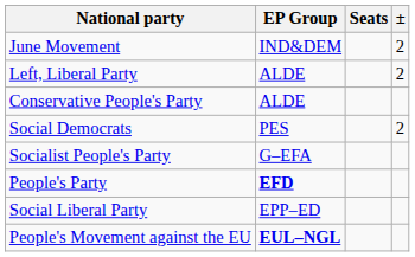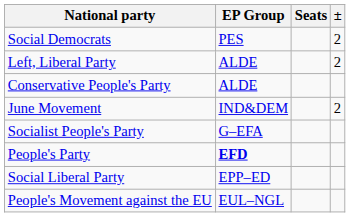 <table class="wikitable">
 <tr>
 <th>National party</th>
 <th>EP Group</th>
 <th>Seats</th>
 <th>±</th>
 </tr>
 <tr>
-<td> <a href='#'>June Movement</a></td>
-<td> <a href='#'>IND&DEM</a></td>
+<td> <a href='#'>Social Democrats</a></td>
+<td> <a href='#'>PES</a></td>
 <td></td>
 <td> 2</td>
 </tr>
 <tr>
 <td> <a href='#'>Left, Liberal Party</a></td>
 <td> <a href='#'>ALDE</a></td>
 <td></td>
 <td> 2</td>
 </tr>
 <tr>
 <td> <a href='#'>Conservative People's Party</a></td>
 <td> <a href='#'>ALDE</a></td>
 <td></td>
 <td></td>
 </tr>
 <tr>
-<td> <a href='#'>Social Democrats</a></td>
-<td> <a href='#'>PES</a></td>
+<td> <a href='#'>June Movement</a></td>
+<td> <a href='#'>IND&DEM</a></td>
 <td></td>
 <td> 2</td>
 </tr>
 <tr>
 <td> <a href='#'>Socialist People's Party</a></td>
 <td> <a href='#'>G–EFA</a></td>
 <td></td>
 <td></td>
 </tr>
 <tr>
 <td> <a href='#'>People's Party</a></td>
 <td><strong> <a href='#'>EFD</a></strong></td>
 <td></td>
 <td></td>
 </tr>
 <tr>
 <td> <a href='#'>Social Liberal Party</a></td>
 <td> <a href='#'>EPP–ED</a></td>
 <td></td>
 <td></td>
 </tr>
 <tr>
 <td> <a href='#'>People's Movement against the EU</a></td>
-<td><strong> <a href='#'>EUL–NGL</a></strong></td>
+<td> <a href='#'>EUL–NGL</a></td>
 <td></td>
 <td></td>
 </tr>
 </table>
